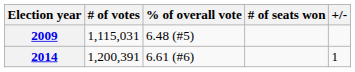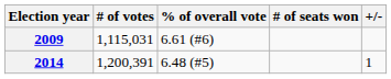 <table class="wikitable">
 <tr>
 <th>Election year</th>
 <th># of votes</th>
 <th>% of overall vote</th>
 <th># of seats won</th>
 <th>+/-</th>
 </tr>
 <tr>
 <th><a href='#'>2009</a></th>
 <td>1,115,031</td>
-<td>6.48 (#5)</td>
+<td>6.61 (#6)</td>
 <td></td>
 <td></td>
 </tr>
 <tr>
 <th><a href='#'>2014</a></th>
 <td>1,200,391</td>
-<td>6.61 (#6)</td>
+<td>6.48 (#5)</td>
 <td></td>
 <td>1</td>
 </tr>
 </table>
